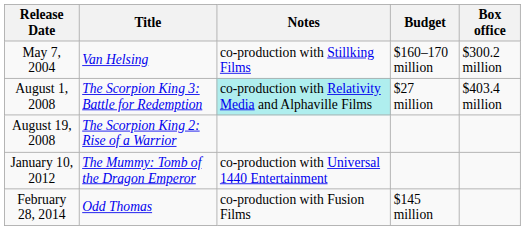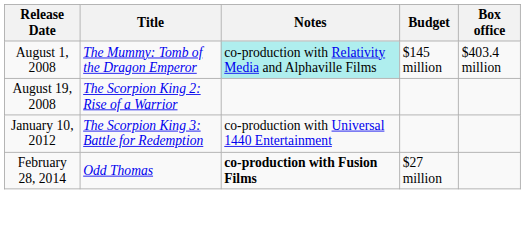 <table class="wikitable sortable">
 <tr>
 <th rowspan="1">Release Date</th>
 <th rowspan="1">Title</th>
 <th rowspan="1" class="unsortable">Notes</th>
 <th rowspan="1" class="unsortable">Budget</th>
 <th rowspan="1" class="unsortable">Box office</th>
 </tr>
 <tr align="center">
-<td align="center">May 7, 2004</td>
-<td align="left"><em><a href='#'>Van Helsing</a></em></td>
-<td align="left">co-production with <a href='#'>Stillking Films</a></td>
-<td align="left">$160–170 million</td>
-<td align="left">$300.2 million</td>
-</tr>
-<tr align="center">
 <td align="center">August 1, 2008</td>
-<td align="left"><em><a href='#'>The Scorpion King 3: Battle for Redemption</a></em></td>
+<td align="left"><em><a href='#'>The Mummy: Tomb of the Dragon Emperor</a></em></td>
 <td align="left" style="background: paleturquoise;">co-production with <a href='#'>Relativity Media</a> and Alphaville Films</td>
-<td align="left">$27 million</td>
+<td align="left">$145 million</td>
 <td align="left">$403.4 million</td>
 </tr>
 <tr align="center">
 <td align="center">August 19, 2008</td>
 <td align="left"><em><a href='#'>The Scorpion King 2: Rise of a Warrior</a></em></td>
 <td align="left"></td>
 <td align="left"></td>
 <td align="left"></td>
 </tr>
 <tr align="center">
 <td align="center">January 10, 2012</td>
-<td align="left"><em><a href='#'>The Mummy: Tomb of the Dragon Emperor</a></em></td>
+<td align="left"><em><a href='#'>The Scorpion King 3: Battle for Redemption</a></em></td>
 <td align="left">co-production with <a href='#'>Universal 1440 Entertainment</a></td>
 <td align="left"></td>
 <td align="left"></td>
 </tr>
 <tr align="center">
 <td align="center">February 28, 2014</td>
 <td align="left"><em><a href='#'>Odd Thomas</a></em></td>
-<td align="left">co-production with Fusion Films</td>
-<td align="left">$145 million</td>
+<td align="left"><strong>co-production with Fusion Films</strong></td>
+<td align="left">$27 million</td>
 <td align="left"></td>
 </tr>
 </table>
